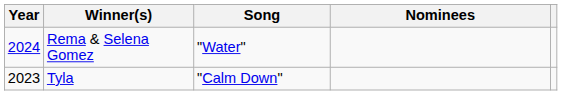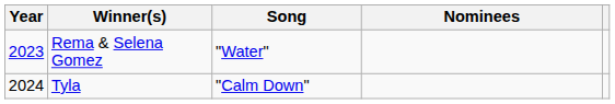 <table class="wikitable sortable">
 <tr>
 <th scope="col">Year</th>
 <th scope="col" style="width:230px;">Winner(s)</th>
 <th scope="col" style="width:220px;">Song</th>
 <th scope="col" style="width:370px;">Nominees</th>
 <th scope="col" class="unsortable"></th>
 </tr>
 <tr>
-<td><a href='#'>2024</a></td>
+<td><a href='#'>2023</a></td>
 <td><a href='#'>Rema</a> & <a href='#'>Selena Gomez</a></td>
 <td>"<a href='#'>Water</a>"</td>
 <td></td>
 <td style="text-align:center;"></td>
 </tr>
 <tr>
-<td>2023</td>
+<td>2024</td>
 <td><a href='#'>Tyla</a></td>
 <td>"<a href='#'>Calm Down</a>"</td>
 <td></td>
 <td style="text-align:center;"></td>
 </tr>
 </table>
